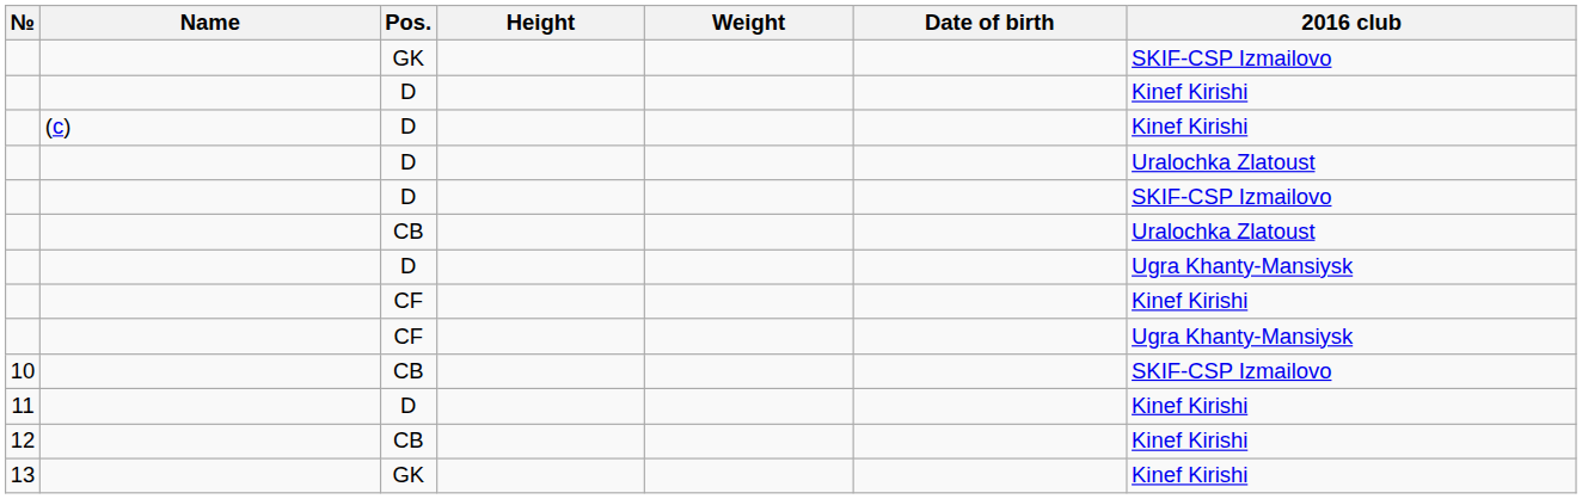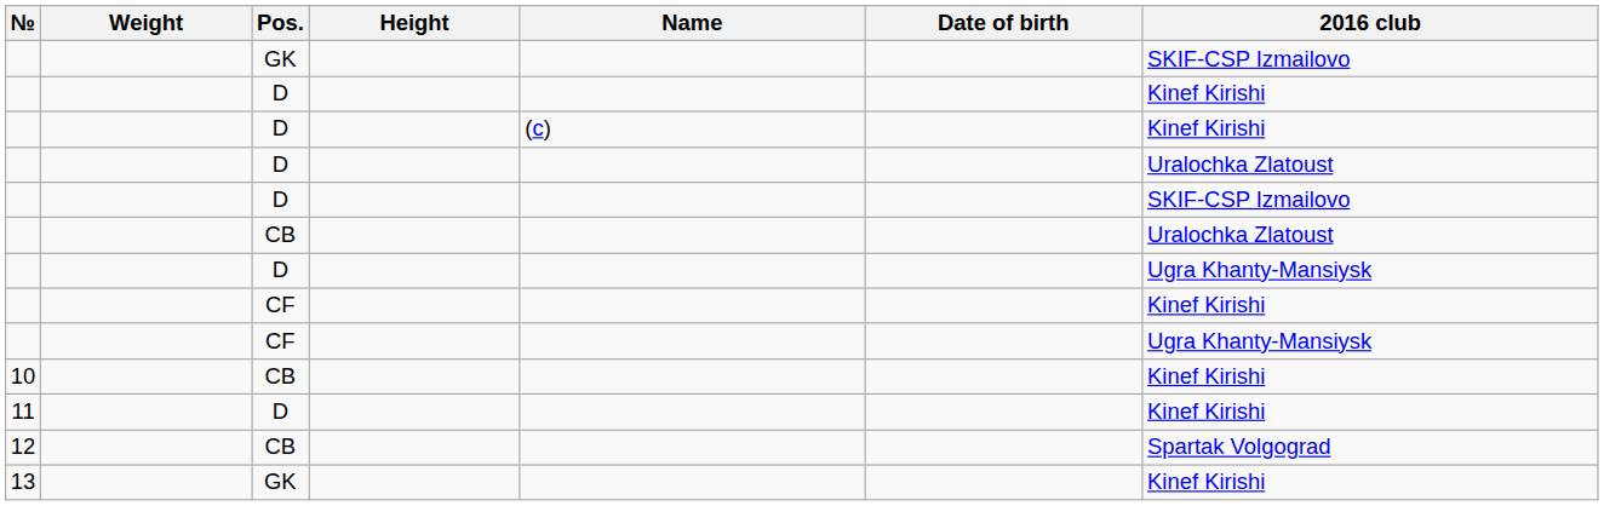 <table class="wikitable sortable" style="font-size:100%; text-align:center;">
 <tr>
 <th>№</th>
-<th style="width:15em">Name</th>
+<th style="width:9em">Weight</th>
 <th>Pos.</th>
 <th style="width:9em">Height</th>
-<th style="width:9em">Weight</th>
+<th style="width:15em">Name</th>
 <th style="width:12em">Date of birth</th>
 <th style="width:20em">2016 club</th>
 </tr>
 <tr>
 <td></td>
-<td style="text-align:left;"></td>
+<td></td>
 <td>GK</td>
 <td></td>
-<td></td>
+<td style="text-align:left;"></td>
 <td style="text-align:right;"></td>
 <td style="text-align:left;"> <a href='#'>SKIF-CSP Izmailovo</a></td>
 </tr>
 <tr>
 <td></td>
-<td style="text-align:left;"></td>
+<td></td>
 <td>D</td>
 <td></td>
-<td></td>
+<td style="text-align:left;"></td>
 <td style="text-align:right;"></td>
 <td style="text-align:left;"> <a href='#'>Kinef Kirishi</a></td>
 </tr>
 <tr>
 <td></td>
-<td style="text-align:left;"> (<a href='#'>c</a>)</td>
+<td></td>
 <td>D</td>
 <td></td>
-<td></td>
+<td style="text-align:left;"> (<a href='#'>c</a>)</td>
 <td style="text-align:right;"></td>
 <td style="text-align:left;"> <a href='#'>Kinef Kirishi</a></td>
 </tr>
 <tr>
 <td></td>
-<td style="text-align:left;"></td>
+<td></td>
 <td>D</td>
 <td></td>
-<td></td>
+<td style="text-align:left;"></td>
 <td style="text-align:right;"></td>
 <td style="text-align:left;"> <a href='#'>Uralochka Zlatoust</a></td>
 </tr>
 <tr>
 <td></td>
-<td style="text-align:left;"></td>
+<td></td>
 <td>D</td>
 <td></td>
-<td></td>
+<td style="text-align:left;"></td>
 <td style="text-align:right;"></td>
 <td style="text-align:left;"> <a href='#'>SKIF-CSP Izmailovo</a></td>
 </tr>
 <tr>
 <td></td>
-<td style="text-align:left;"></td>
+<td></td>
 <td>CB</td>
 <td></td>
-<td></td>
+<td style="text-align:left;"></td>
 <td style="text-align:right;"></td>
 <td style="text-align:left;"> <a href='#'>Uralochka Zlatoust</a></td>
 </tr>
 <tr>
 <td></td>
-<td style="text-align:left;"></td>
+<td></td>
 <td>D</td>
 <td></td>
-<td></td>
+<td style="text-align:left;"></td>
 <td style="text-align:right;"></td>
 <td style="text-align:left;"> <a href='#'>Ugra Khanty-Mansiysk</a></td>
 </tr>
 <tr>
 <td></td>
-<td style="text-align:left;"></td>
+<td></td>
 <td>CF</td>
 <td></td>
-<td></td>
+<td style="text-align:left;"></td>
 <td style="text-align:right;"></td>
 <td style="text-align:left;"> <a href='#'>Kinef Kirishi</a></td>
 </tr>
 <tr>
 <td></td>
-<td style="text-align:left;"></td>
+<td></td>
 <td>CF</td>
 <td></td>
-<td></td>
+<td style="text-align:left;"></td>
 <td style="text-align:right;"></td>
 <td style="text-align:left;"> <a href='#'>Ugra Khanty-Mansiysk</a></td>
 </tr>
 <tr>
 <td>10</td>
-<td style="text-align:left;"></td>
+<td></td>
 <td>CB</td>
 <td></td>
-<td></td>
+<td style="text-align:left;"></td>
 <td style="text-align:right;"></td>
-<td style="text-align:left;"> <a href='#'>SKIF-CSP Izmailovo</a></td>
+<td style="text-align:left;"> <a href='#'>Kinef Kirishi</a></td>
 </tr>
 <tr>
 <td>11</td>
-<td style="text-align:left;"></td>
+<td></td>
 <td>D</td>
 <td></td>
-<td></td>
+<td style="text-align:left;"></td>
 <td style="text-align:right;"></td>
 <td style="text-align:left;"> <a href='#'>Kinef Kirishi</a></td>
 </tr>
 <tr>
 <td>12</td>
-<td style="text-align:left;"></td>
+<td></td>
 <td>CB</td>
 <td></td>
-<td></td>
+<td style="text-align:left;"></td>
 <td style="text-align:right;"></td>
-<td style="text-align:left;"> <a href='#'>Kinef Kirishi</a></td>
+<td style="text-align:left;"> <a href='#'>Spartak Volgograd</a></td>
 </tr>
 <tr>
 <td>13</td>
-<td style="text-align:left;"></td>
+<td></td>
 <td>GK</td>
 <td></td>
-<td></td>
+<td style="text-align:left;"></td>
 <td style="text-align:right;"></td>
 <td style="text-align:left;"> <a href='#'>Kinef Kirishi</a></td>
 </tr>
 </table>
